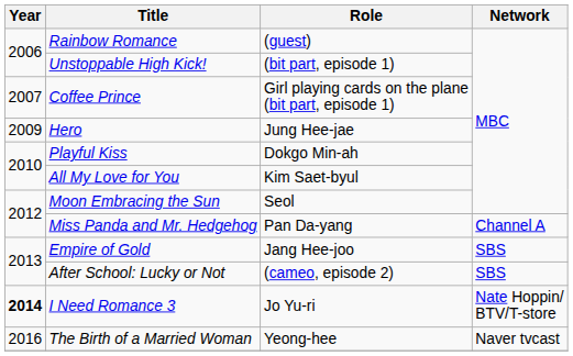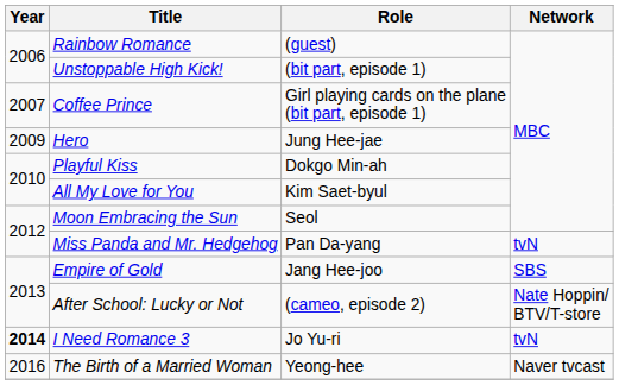 <table class="wikitable sortable">
 <tr>
 <th>Year</th>
 <th>Title</th>
 <th>Role</th>
 <th>Network</th>
 </tr>
 <tr>
 <td rowspan=2>2006</td>
 <td><em><a href='#'>Rainbow Romance</a></em></td>
 <td>(<a href='#'>guest</a>)</td>
 <td rowspan="7"><a href='#'>MBC</a></td>
 </tr>
 <tr>
 <td><em><a href='#'>Unstoppable High Kick!</a></em></td>
 <td>(<a href='#'>bit part</a>, episode 1)</td>
 </tr>
 <tr>
 <td>2007</td>
 <td><em><a href='#'>Coffee Prince</a></em></td>
 <td>Girl playing cards on the plane <br> (<a href='#'>bit part</a>, episode 1)</td>
 </tr>
 <tr>
 <td>2009</td>
 <td><em><a href='#'>Hero</a></em></td>
 <td>Jung Hee-jae</td>
 </tr>
 <tr>
 <td rowspan=2>2010</td>
 <td><em><a href='#'>Playful Kiss</a></em></td>
 <td>Dokgo Min-ah</td>
 </tr>
 <tr>
 <td><em><a href='#'>All My Love for You</a></em></td>
 <td>Kim Saet-byul</td>
 </tr>
 <tr>
 <td rowspan=2>2012</td>
 <td><em><a href='#'>Moon Embracing the Sun</a></em></td>
 <td>Seol</td>
 </tr>
 <tr>
 <td><em><a href='#'>Miss Panda and Mr. Hedgehog</a></em></td>
 <td>Pan Da-yang</td>
-<td><a href='#'>Channel A</a></td>
+<td><a href='#'>tvN</a></td>
 </tr>
 <tr>
 <td rowspan=2>2013</td>
 <td><em><a href='#'>Empire of Gold</a></em></td>
 <td>Jang Hee-joo</td>
 <td><a href='#'>SBS</a></td>
 </tr>
 <tr>
 <td><em>After School: Lucky or Not</em></td>
 <td>(<a href='#'>cameo</a>, episode 2)</td>
-<td><a href='#'>SBS</a></td>
+<td><a href='#'>Nate</a> Hoppin/<br>BTV/T-store</td>
 </tr>
 <tr>
 <td><strong>2014</strong></td>
 <td><em><a href='#'>I Need Romance 3</a></em></td>
 <td>Jo Yu-ri</td>
-<td><a href='#'>Nate</a> Hoppin/<br>BTV/T-store</td>
+<td><a href='#'>tvN</a></td>
 </tr>
 <tr>
 <td>2016</td>
 <td><em>The Birth of a Married Woman</em></td>
 <td>Yeong-hee</td>
 <td>Naver tvcast</td>
 </tr>
 <tr>
 </tr>
 </table>
